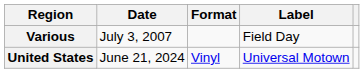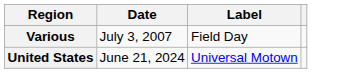 <table class="wikitable plainrowheaders">
 <tr>
 <th scope="col">Region</th>
 <th scope="col">Date</th>
-<th scope="col">Format</th>
 <th scope="col">Label</th>
 <th scope="col"></th>
 </tr>
 <tr>
 <th scope="row">Various</th>
 <td>July 3, 2007</td>
-<td></td>
 <td>Field Day</td>
 <td align="center"></td>
 </tr>
 <tr>
 <th scope="row">United States</th>
 <td>June 21, 2024</td>
-<td><a href='#'>Vinyl</a></td>
 <td><a href='#'>Universal Motown</a></td>
 <td align="center"></td>
 </tr>
 </table>
